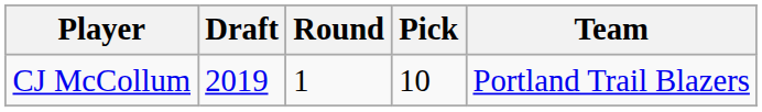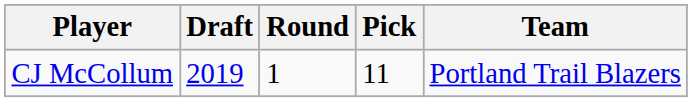 <table class="wikitable">
 <tr>
 <th>Player</th>
 <th>Draft</th>
 <th>Round</th>
 <th>Pick</th>
 <th>Team</th>
 </tr>
 <tr>
 <td><a href='#'>CJ McCollum</a></td>
 <td><a href='#'>2019</a></td>
 <td>1</td>
-<td>10</td>
+<td>11</td>
 <td><a href='#'>Portland Trail Blazers</a></td>
 </tr>
 </table>
